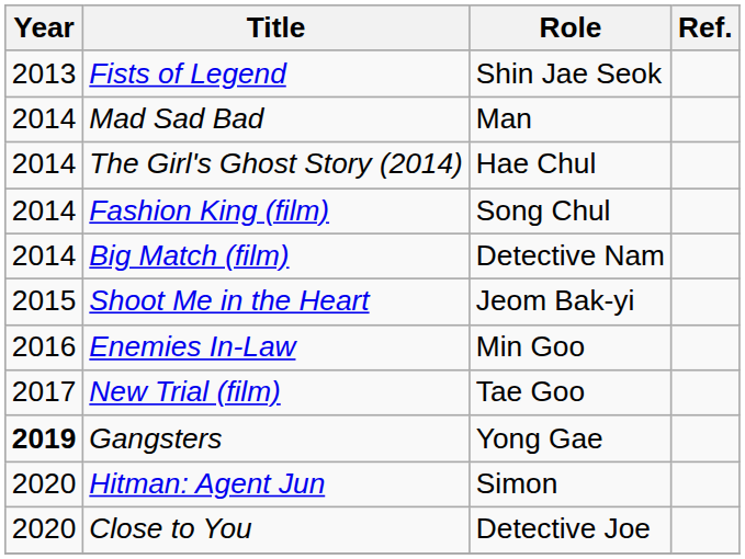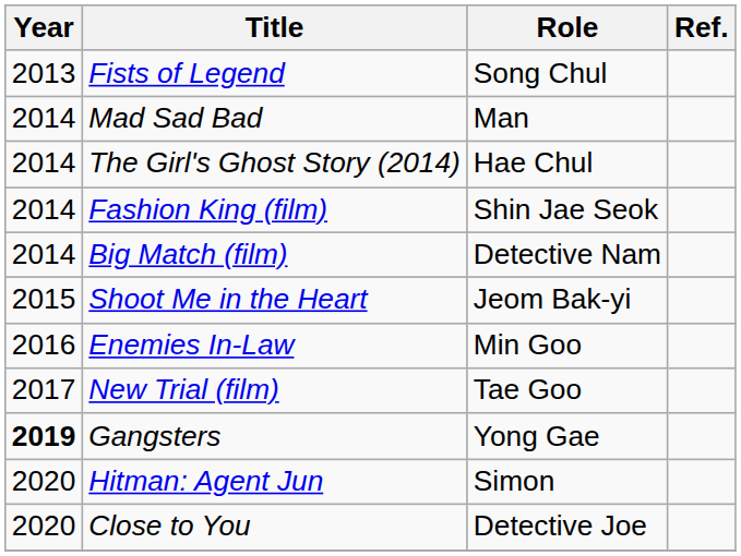 <table class="wikitable">
 <tr>
 <th>Year</th>
 <th>Title</th>
 <th>Role</th>
 <th>Ref.</th>
 </tr>
 <tr>
 <td>2013</td>
 <td><em><a href='#'>Fists of Legend</a></em></td>
-<td>Shin Jae Seok</td>
+<td>Song Chul</td>
 <td></td>
 </tr>
 <tr>
 <td>2014</td>
 <td><em>Mad Sad Bad</em></td>
 <td>Man</td>
 <td></td>
 </tr>
 <tr>
 <td>2014</td>
 <td><em>The Girl's Ghost Story (2014)</em></td>
 <td>Hae Chul</td>
 <td></td>
 </tr>
 <tr>
 <td>2014</td>
 <td><em><a href='#'>Fashion King (film)</a></em></td>
-<td>Song Chul</td>
+<td>Shin Jae Seok</td>
 <td></td>
 </tr>
 <tr>
 <td>2014</td>
 <td><em><a href='#'>Big Match (film)</a></em></td>
 <td>Detective Nam</td>
 <td></td>
 </tr>
 <tr>
 <td>2015</td>
 <td><em><a href='#'>Shoot Me in the Heart</a></em></td>
 <td>Jeom Bak-yi</td>
 <td></td>
 </tr>
 <tr>
 <td>2016</td>
 <td><em><a href='#'>Enemies In-Law</a></em></td>
 <td>Min Goo</td>
 <td></td>
 </tr>
 <tr>
 <td>2017</td>
 <td><em><a href='#'>New Trial (film)</a></em></td>
 <td>Tae Goo</td>
 <td></td>
 </tr>
 <tr>
 <td><strong>2019</strong></td>
 <td><em>Gangsters</em></td>
 <td>Yong Gae</td>
 <td></td>
 </tr>
 <tr>
 <td>2020</td>
 <td><em><a href='#'>Hitman: Agent Jun</a></em></td>
 <td>Simon</td>
 <td></td>
 </tr>
 <tr>
 <td>2020</td>
 <td><em>Close to You</em></td>
 <td>Detective Joe</td>
 <td></td>
 </tr>
 <tr>
 </tr>
 </table>
